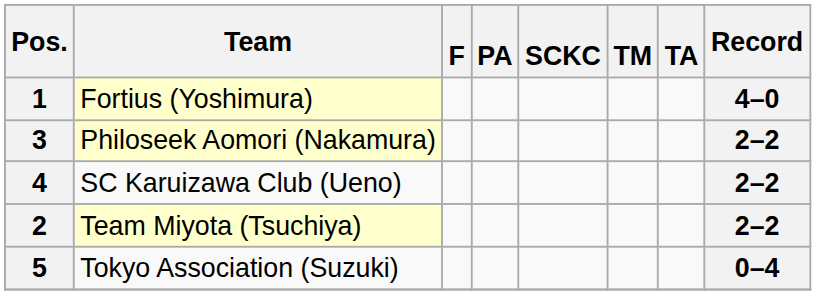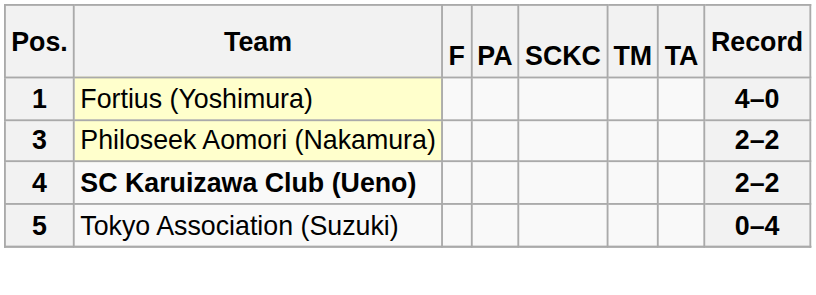 <table class="wikitable sortable nowrap" style="text-align:center; font-size:0.9em;">
 <tr>
 <th>Pos.</th>
 <th>Team</th>
 <th><br>F</th>
 <th><br>PA</th>
 <th><br>SCKC</th>
 <th><br>TM</th>
 <th><br>TA</th>
 <th>Record</th>
 </tr>
 <tr>
 <th>1</th>
 <td style="text-align:left; background:#ffffcc;" data-sort-value="Fortius"> Fortius (Yoshimura)</td>
 <td> </td>
 <td> </td>
 <td> </td>
 <td> </td>
 <td> </td>
 <th>4–0</th>
 </tr>
 <tr>
 <th>3</th>
 <td style="text-align:left; background:#ffffcc;" data-sort-value="Philoseek"> Philoseek Aomori (Nakamura)</td>
 <td> </td>
 <td> </td>
 <td> </td>
 <td> </td>
 <td> </td>
 <th>2–2</th>
 </tr>
 <tr>
 <th>4</th>
-<td style="text-align:left;" data-sort-value="SC"> SC Karuizawa Club (Ueno)</td>
-<td> </td>
-<td> </td>
-<td> </td>
-<td> </td>
-<td> </td>
-<th>2–2</th>
-</tr>
-<tr>
-<th>2</th>
-<td style="text-align:left; background:#ffffcc;" data-sort-value="Team M"> Team Miyota (Tsuchiya)</td>
+<td style="text-align:left;" data-sort-value="SC"><strong> SC Karuizawa Club (Ueno)</strong></td>
 <td> </td>
 <td> </td>
 <td> </td>
 <td> </td>
 <td> </td>
 <th>2–2</th>
 </tr>
 <tr>
 <th>5</th>
 <td style="text-align:left;" data-sort-value="Tokyo"> Tokyo Association (Suzuki)</td>
 <td> </td>
 <td> </td>
 <td> </td>
 <td> </td>
 <td> </td>
 <th>0–4</th>
 </tr>
 <tr>
 </tr>
 </table>
